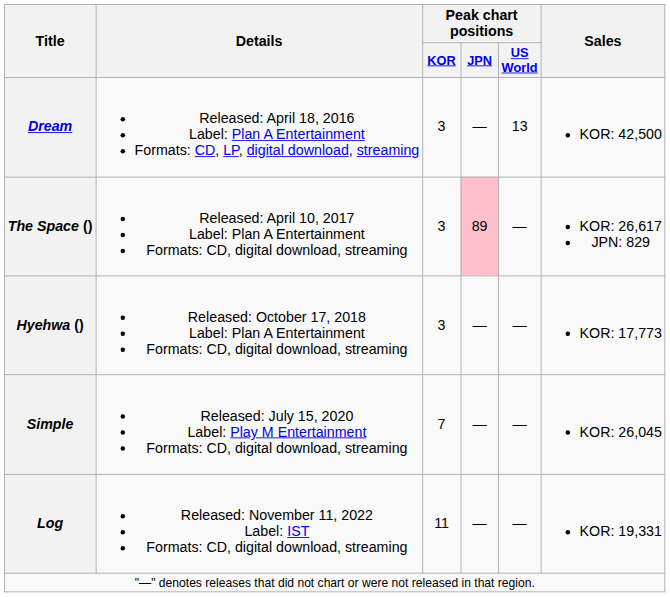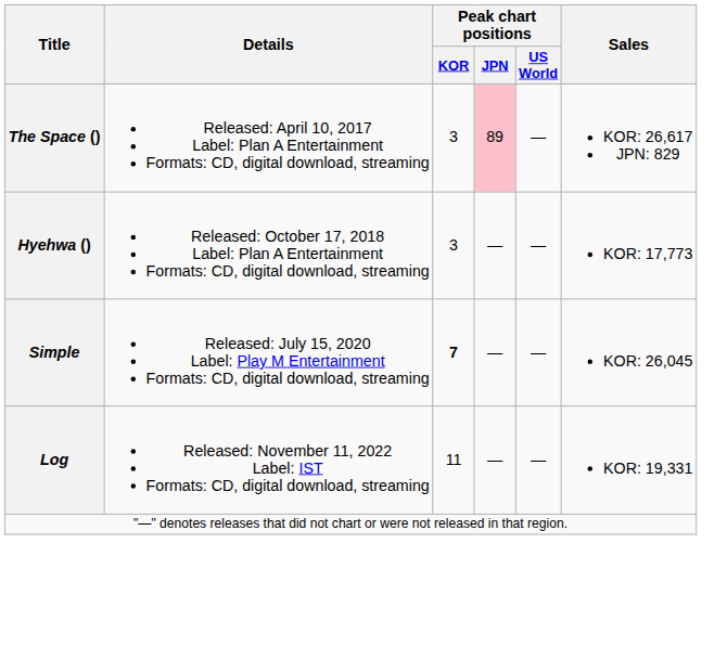 <table class="wikitable plainrowheaders" style="text-align:center">
 <tr>
 <th scope="col" rowspan="2">Title</th>
 <th scope="col" rowspan="2">Details</th>
 <th scope="col" colspan="3">Peak chart positions</th>
 <th scope="col" rowspan="2">Sales</th>
 </tr>
 <tr>
 <th scope="col" style="font-size:90%; width:2.5em"><a href='#'>KOR</a><br></th>
 <th scope="col" style="font-size:90%; width:2.5em"><a href='#'>JPN</a><br></th>
 <th scope="col" style="font-size:90%; width:2.5em"><a href='#'>US<br>World</a><br></th>
-</tr>
-<tr>
-<th scope="row"><em><a href='#'>Dream</a></em></th>
-<td><br><ul><li>Released: April 18, 2016</li><li>Label: <a href='#'>Plan A Entertainment</a></li><li>Formats: <a href='#'>CD</a>, <a href='#'>LP</a>, <a href='#'>digital download</a>, <a href='#'>streaming</a></li></ul></td>
-<td>3</td>
-<td>—</td>
-<td>13</td>
-<td><br><ul><li>KOR: 42,500</li></ul></td>
 </tr>
 <tr>
 <th scope="row"><em>The Space</em> ()</th>
 <td><br><ul><li>Released: April 10, 2017</li><li>Label: Plan A Entertainment</li><li>Formats: CD, digital download, streaming</li></ul></td>
 <td>3</td>
 <td style="background: pink;">89</td>
 <td>—</td>
 <td><br><ul><li>KOR: 26,617</li><li>JPN: 829</li></ul></td>
 </tr>
 <tr>
 <th scope="row"><em>Hyehwa</em> ()</th>
 <td><br><ul><li>Released: October 17, 2018</li><li>Label: Plan A Entertainment</li><li>Formats: CD, digital download, streaming</li></ul></td>
 <td>3</td>
 <td>—</td>
 <td>—</td>
 <td><br><ul><li>KOR: 17,773</li></ul></td>
 </tr>
 <tr>
 <th scope="row"><em>Simple</em></th>
 <td><br><ul><li>Released: July 15, 2020</li><li>Label: <a href='#'>Play M Entertainment</a></li><li>Formats: CD, digital download, streaming</li></ul></td>
-<td>7</td>
+<td><strong>7</strong></td>
 <td>—</td>
 <td>—</td>
 <td><br><ul><li>KOR: 26,045</li></ul></td>
 </tr>
 <tr>
 <th scope="row"><em>Log</em></th>
 <td><br><ul><li>Released: November 11, 2022</li><li>Label: <a href='#'>IST</a></li><li>Formats: CD, digital download, streaming</li></ul></td>
 <td>11</td>
 <td>—</td>
 <td>—</td>
 <td><br><ul><li>KOR: 19,331</li></ul></td>
 </tr>
 <tr>
 <td colspan="6" style="font-size:85%">"—" denotes releases that did not chart or were not released in that region.</td>
 </tr>
 </table>
